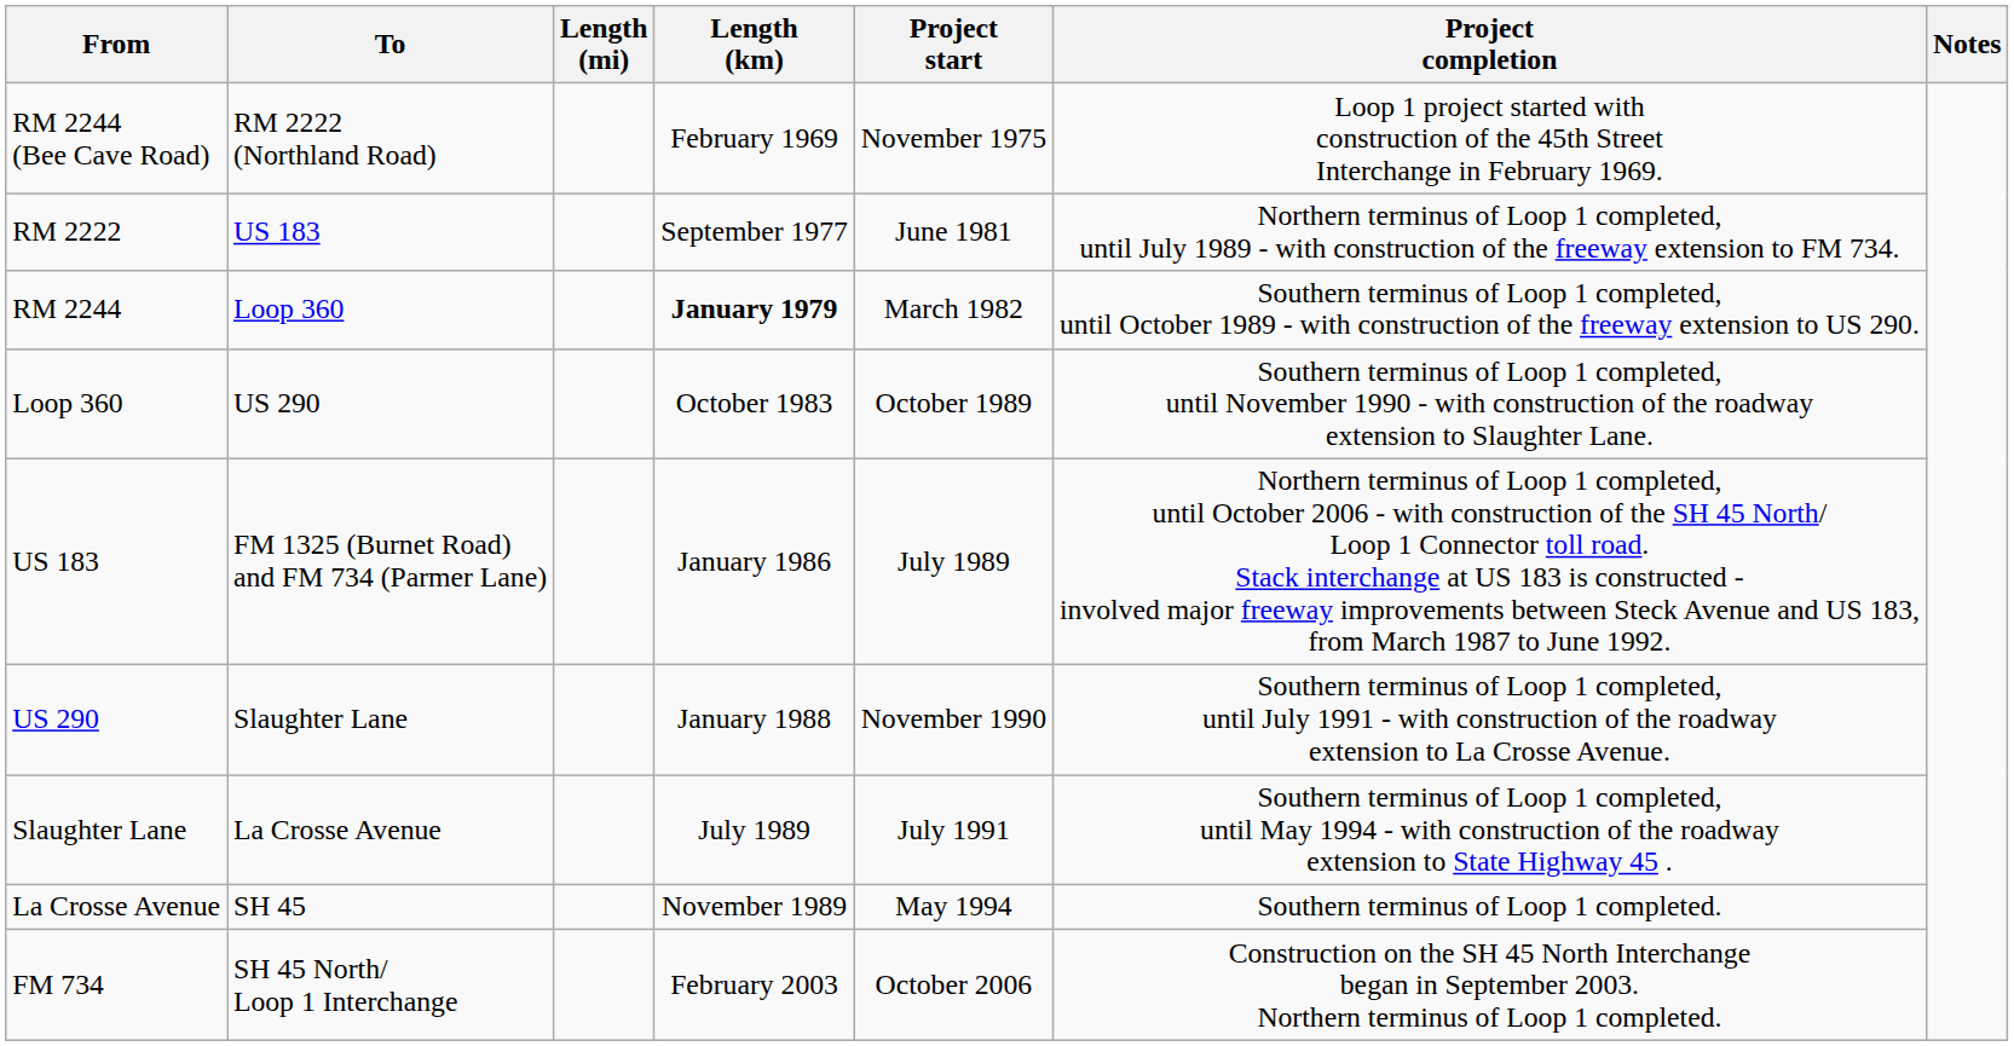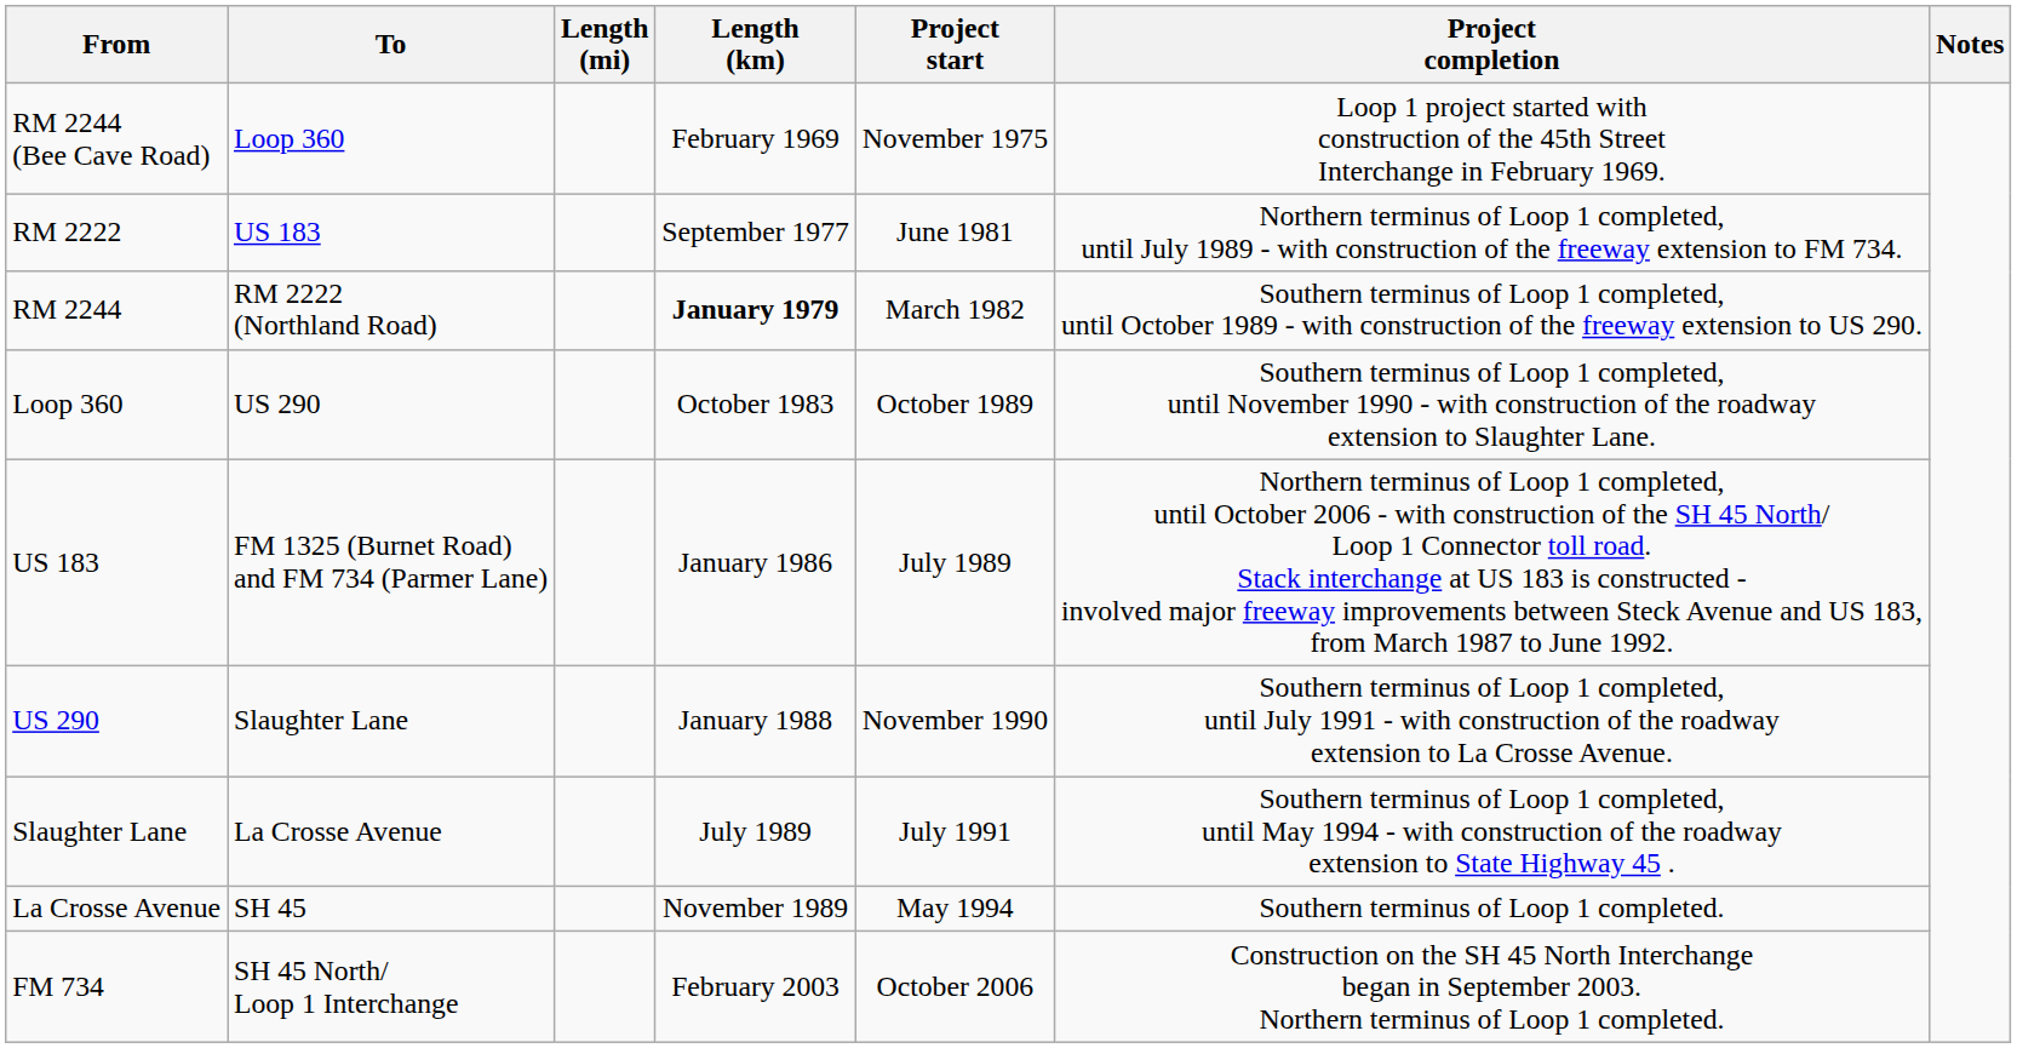 <table class="wikitable sortable">
 <tr>
 <th class="unsortable">From</th>
 <th class="unsortable">To</th>
 <th>Length<br>(mi)</th>
 <th>Length<br>(km)</th>
 <th>Project<br>start</th>
 <th>Project<br>completion</th>
 <th class="unsortable">Notes</th>
 </tr>
 <tr>
 <td>RM 2244 <br>(Bee Cave Road)</td>
-<td>RM 2222 <br>(Northland Road)</td>
+<td><a href='#'>Loop 360</a></td>
 <td></td>
 <td align=center>February 1969</td>
 <td align=center>November 1975</td>
 <td align=center>Loop 1 project started with <br>construction of the 45th Street <br>Interchange in February 1969.</td>
 </tr>
 <tr>
 <td>RM 2222</td>
 <td><a href='#'>US 183</a></td>
 <td></td>
 <td align=center>September 1977</td>
 <td align=center>June 1981</td>
 <td align=center>Northern terminus of Loop 1 completed, <br>until July 1989 - with construction of the <a href='#'>freeway</a> extension to FM 734.</td>
 </tr>
 <tr>
 <td>RM 2244</td>
-<td><a href='#'>Loop 360</a></td>
+<td>RM 2222 <br>(Northland Road)</td>
 <td></td>
 <td align=center><strong>January 1979</strong></td>
 <td align=center>March 1982</td>
 <td align=center>Southern terminus of Loop 1 completed, <br>until October 1989 - with construction of the <a href='#'>freeway</a> extension to US 290.</td>
 </tr>
 <tr>
 <td>Loop 360</td>
 <td>US 290</td>
 <td></td>
 <td align=center>October 1983</td>
 <td align=center>October 1989</td>
 <td align=center>Southern terminus of Loop 1 completed, <br>until November 1990 - with construction of the roadway  <br>extension to Slaughter Lane.</td>
 </tr>
 <tr>
 <td>US 183</td>
 <td>FM 1325 (Burnet Road) <br>and FM 734 (Parmer Lane)</td>
 <td></td>
 <td align=center>January 1986</td>
 <td align=center>July 1989</td>
 <td align=center>Northern terminus of Loop 1 completed, <br>until October 2006 - with construction of the <a href='#'>SH 45 North</a>/ <br>Loop 1 Connector <a href='#'>toll road</a>. <br><a href='#'>Stack interchange</a> at US 183 is constructed - <br>involved major <a href='#'>freeway</a> improvements between Steck Avenue and US 183, <br>from March 1987 to June 1992.</td>
 </tr>
 <tr>
 <td><a href='#'>US 290</a></td>
 <td>Slaughter Lane</td>
 <td></td>
 <td align=center>January 1988</td>
 <td align=center>November 1990</td>
 <td align=center>Southern terminus of Loop 1 completed, <br>until July 1991 - with construction of the roadway  <br>extension to La Crosse Avenue.</td>
 </tr>
 <tr>
 <td>Slaughter Lane</td>
 <td>La Crosse Avenue</td>
 <td></td>
 <td align=center>July 1989</td>
 <td align=center>July 1991</td>
 <td align=center>Southern terminus of Loop 1 completed, <br>until May 1994 - with construction of the roadway  <br>extension to  <a href='#'>State Highway 45</a> .</td>
 </tr>
 <tr>
 <td>La Crosse Avenue</td>
 <td>SH 45</td>
 <td></td>
 <td align=center>November 1989</td>
 <td align=center>May 1994</td>
 <td align=center>Southern terminus of Loop 1 completed.</td>
 </tr>
 <tr>
 <td>FM 734</td>
 <td>SH 45 North/ <br>Loop 1 Interchange</td>
 <td></td>
 <td align=center>February 2003</td>
 <td align=center>October 2006</td>
 <td align=center>Construction on the SH 45 North Interchange <br>began in September 2003. <br>Northern terminus of Loop 1 completed.</td>
 </tr>
 </table>
